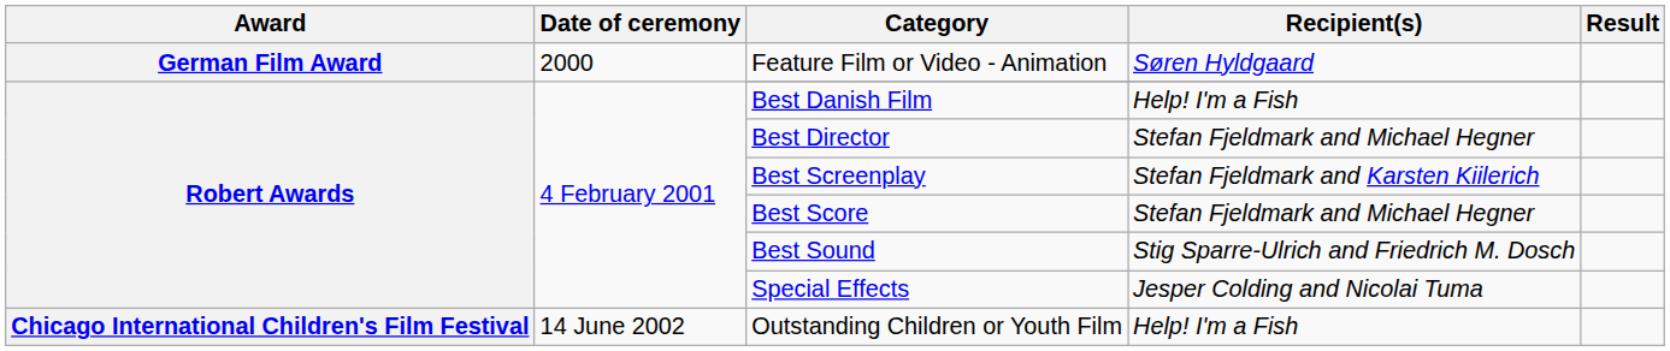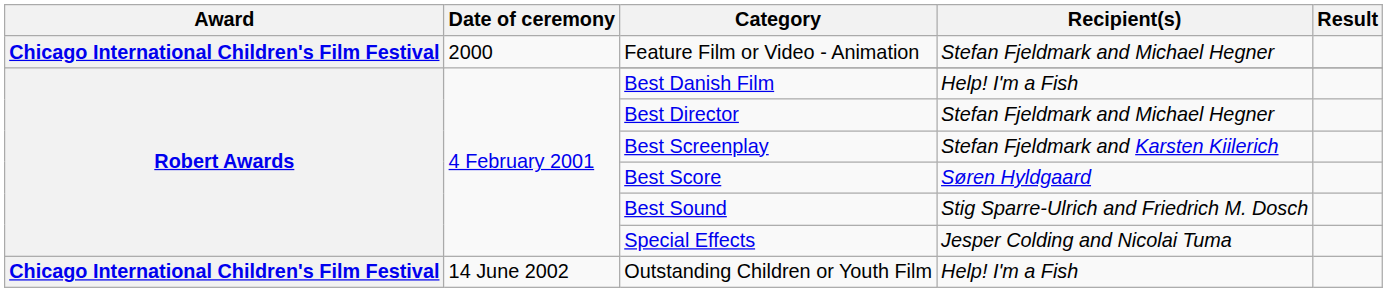 <table class="wikitable plainrowheaders sortable">
 <tr>
 <th scope="col">Award</th>
 <th scope="col">Date of ceremony</th>
 <th scope="col">Category</th>
 <th scope="col">Recipient(s)</th>
 <th scope="col">Result</th>
 </tr>
 <tr>
-<th scope="row" style="text-align:center;"><a href='#'>German Film Award</a></th>
+<th scope="row" style="text-align:center;"><a href='#'>Chicago International Children's Film Festival</a></th>
 <td>2000</td>
 <td>Feature Film or Video - Animation</td>
-<td><em><a href='#'>Søren Hyldgaard</a></em></td>
+<td><em>Stefan Fjeldmark and Michael Hegner</em></td>
 <td></td>
 </tr>
 <tr>
 <th scope="row" rowspan="7" style="text-align:center;"><a href='#'>Robert Awards</a></th>
 <td rowspan="7"><a href='#'>4 February 2001</a></td>
 </tr>
 <tr>
 <td><a href='#'>Best Danish Film</a></td>
 <td><em>Help! I'm a Fish</em></td>
 <td></td>
 </tr>
 <tr>
 <td><a href='#'>Best Director</a></td>
 <td><em>Stefan Fjeldmark and Michael Hegner</em></td>
 <td></td>
 </tr>
 <tr>
 <td><a href='#'>Best Screenplay</a></td>
 <td><em>Stefan Fjeldmark and <a href='#'>Karsten Kiilerich</a></em></td>
 <td></td>
 </tr>
 <tr>
 <td><a href='#'>Best Score</a></td>
-<td><em>Stefan Fjeldmark and Michael Hegner</em></td>
+<td><em><a href='#'>Søren Hyldgaard</a></em></td>
 <td></td>
 </tr>
 <tr>
 <td><a href='#'>Best Sound</a></td>
 <td><em>Stig Sparre-Ulrich and Friedrich M. Dosch</em></td>
 <td></td>
 </tr>
 <tr>
 <td><a href='#'>Special Effects</a></td>
 <td><em>Jesper Colding and Nicolai Tuma</em></td>
 <td></td>
 </tr>
 <tr>
 <th scope="row" style="text-align:center;"><a href='#'>Chicago International Children's Film Festival</a></th>
 <td>14 June 2002</td>
 <td>Outstanding Children or Youth Film</td>
 <td><em>Help! I'm a Fish</em></td>
 <td></td>
 </tr>
 </table>
